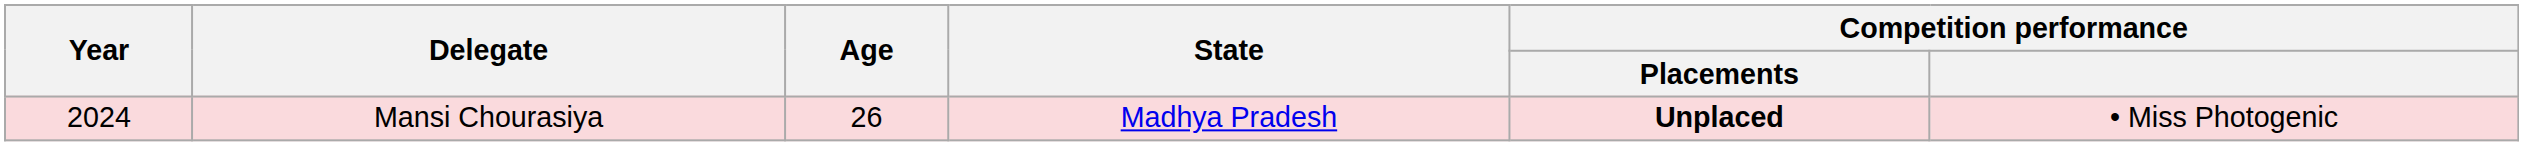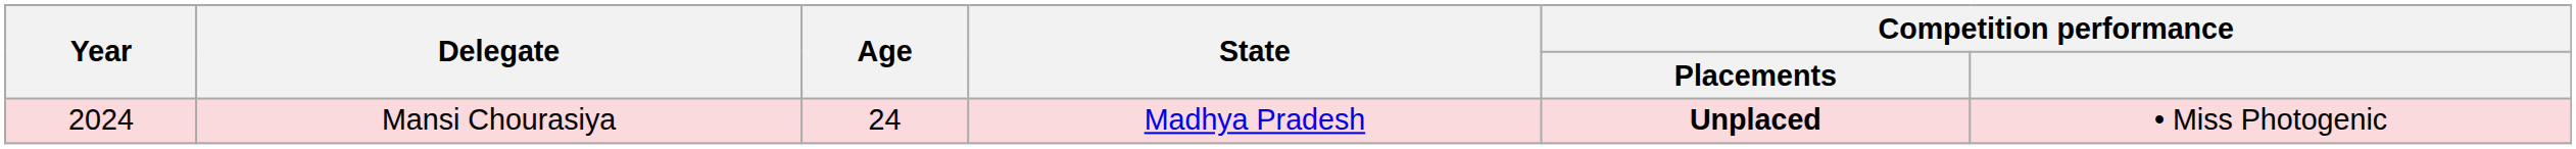 <table class="wikitable" style="text-align:center; font-size:90%; width:100%;">
 <tr>
 <th rowspan="2">Year</th>
 <th rowspan="2">Delegate</th>
 <th rowspan="2">Age</th>
 <th rowspan="2">State</th>
 <th colspan="2">Competition performance</th>
 </tr>
 <tr>
 <th>Placements</th>
 <th></th>
 </tr>
 <tr style="background-color:#FADADD;">
 <td>2024</td>
 <td>Mansi Chourasiya</td>
-<td>26</td>
+<td>24</td>
 <td><a href='#'>Madhya Pradesh</a></td>
 <td><strong>Unplaced</strong></td>
 <td>• Miss Photogenic</td>
 </tr>
 </table>
